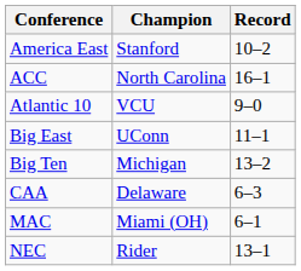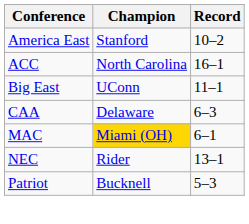 <table class="wikitable">
 <tr>
 <th>Conference</th>
 <th>Champion</th>
 <th>Record</th>
 </tr>
 <tr>
 <td><a href='#'>America East</a></td>
 <td><a href='#'>Stanford</a></td>
 <td>10–2</td>
 </tr>
 <tr>
 <td><a href='#'>ACC</a></td>
 <td><a href='#'>North Carolina</a></td>
 <td>16–1</td>
 </tr>
 <tr>
-<td><a href='#'>Atlantic 10</a></td>
-<td><a href='#'>VCU</a></td>
-<td>9–0</td>
-</tr>
-<tr>
 <td><a href='#'>Big East</a></td>
 <td><a href='#'>UConn</a></td>
 <td>11–1</td>
-</tr>
-<tr>
-<td><a href='#'>Big Ten</a></td>
-<td><a href='#'>Michigan</a></td>
-<td>13–2</td>
 </tr>
 <tr>
 <td><a href='#'>CAA</a></td>
 <td><a href='#'>Delaware</a></td>
 <td>6–3</td>
 </tr>
 <tr>
 <td><a href='#'>MAC</a></td>
-<td><a href='#'>Miami (OH)</a></td>
+<td style="background: gold;"><a href='#'>Miami (OH)</a></td>
 <td>6–1</td>
 </tr>
 <tr>
 <td><a href='#'>NEC</a></td>
 <td><a href='#'>Rider</a></td>
 <td>13–1</td>
 </tr>
+<tr>
+<td><a href='#'>Patriot</a></td>
+<td><a href='#'>Bucknell</a></td>
+<td>5–3</td>
+</tr>
 </table>
